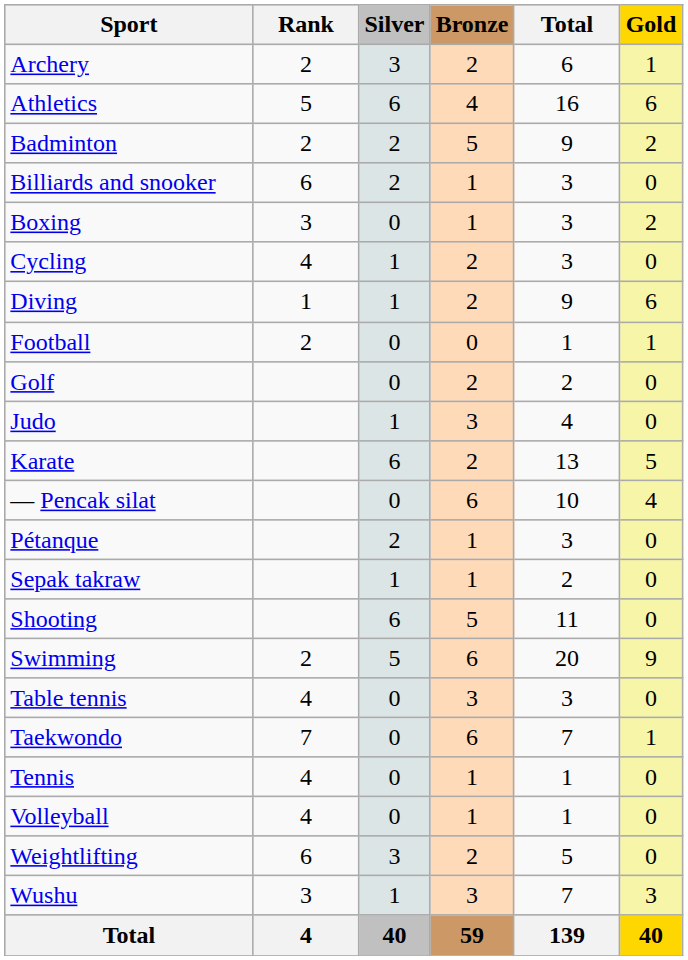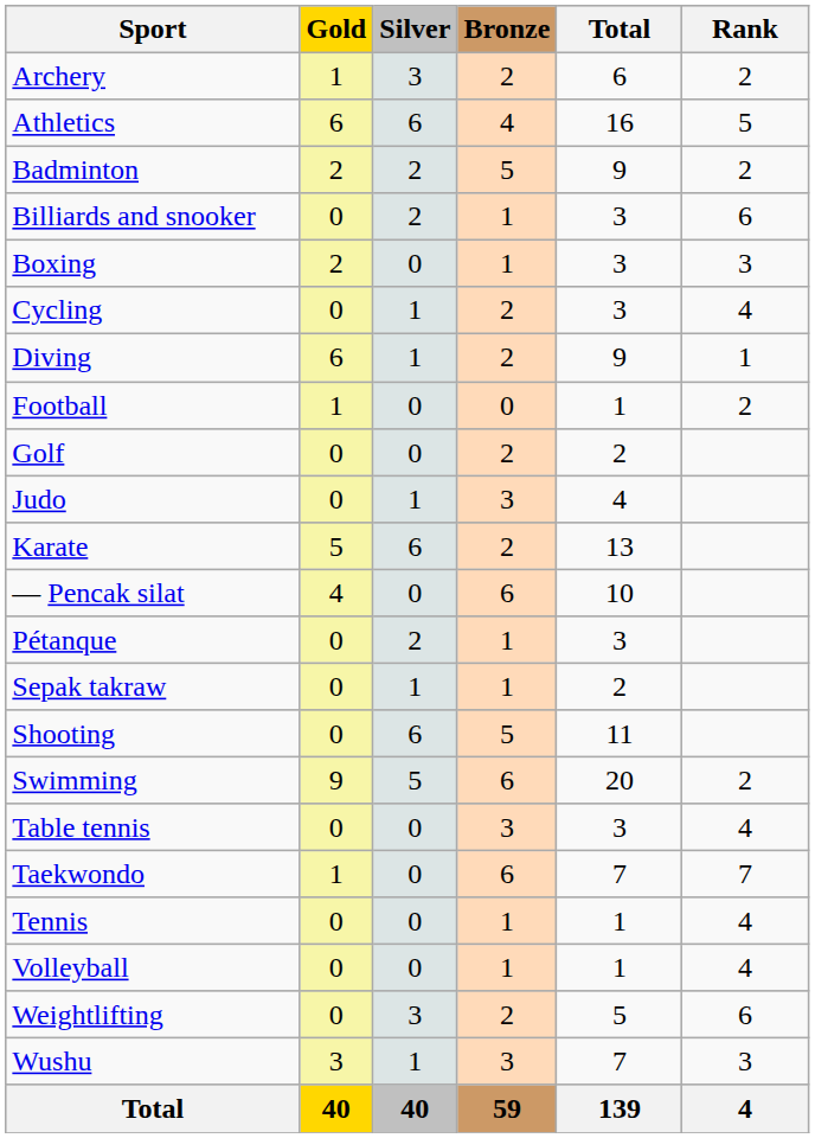 <table class="wikitable sortable" style="text-align:center; font-size:95%">
 <tr>
 <th width=150>Sport</th>
-<th width=60>Rank</th>
+<th style="background-color:gold; width=60;">Gold</th>
 <th style="background-color:silver; width=60;">Silver</th>
 <th style="background-color:#cc9966; width=60;">Bronze</th>
 <th width=60>Total</th>
-<th style="background-color:gold; width=60;">Gold</th>
+<th width=60>Rank</th>
 </tr>
 <tr>
 <td align=left> <a href='#'>Archery</a></td>
-<td>2</td>
+<td bgcolor=#f7f6a8>1</td>
 <td bgcolor=#dce5e5>3</td>
 <td bgcolor=#ffdab9>2</td>
 <td>6</td>
-<td bgcolor=#f7f6a8>1</td>
+<td>2</td>
 </tr>
 <tr>
 <td align=left> <a href='#'>Athletics</a></td>
-<td>5</td>
+<td bgcolor=#f7f6a8>6</td>
 <td bgcolor=#dce5e5>6</td>
 <td bgcolor=#ffdab9>4</td>
 <td>16</td>
-<td bgcolor=#f7f6a8>6</td>
+<td>5</td>
 </tr>
 <tr>
 <td align=left> <a href='#'>Badminton</a></td>
-<td>2</td>
+<td bgcolor=#f7f6a8>2</td>
 <td bgcolor=#dce5e5>2</td>
 <td bgcolor=#ffdab9>5</td>
 <td>9</td>
-<td bgcolor=#f7f6a8>2</td>
+<td>2</td>
 </tr>
 <tr>
 <td align=left> <a href='#'>Billiards and snooker</a></td>
-<td>6</td>
+<td bgcolor=#f7f6a8>0</td>
 <td bgcolor=#dce5e5>2</td>
 <td bgcolor=#ffdab9>1</td>
 <td>3</td>
-<td bgcolor=#f7f6a8>0</td>
+<td>6</td>
 </tr>
 <tr>
 <td align=left> <a href='#'>Boxing</a></td>
-<td>3</td>
+<td bgcolor=#f7f6a8>2</td>
 <td bgcolor=#dce5e5>0</td>
 <td bgcolor=#ffdab9>1</td>
 <td>3</td>
-<td bgcolor=#f7f6a8>2</td>
+<td>3</td>
 </tr>
 <tr>
 <td align=left> <a href='#'>Cycling</a></td>
-<td>4</td>
+<td bgcolor=#f7f6a8>0</td>
 <td bgcolor=#dce5e5>1</td>
 <td bgcolor=#ffdab9>2</td>
 <td>3</td>
-<td bgcolor=#f7f6a8>0</td>
+<td>4</td>
 </tr>
 <tr>
 <td align=left> <a href='#'>Diving</a></td>
-<td>1</td>
+<td bgcolor=#f7f6a8>6</td>
 <td bgcolor=#dce5e5>1</td>
 <td bgcolor=#ffdab9>2</td>
 <td>9</td>
-<td bgcolor=#f7f6a8>6</td>
+<td>1</td>
 </tr>
 <tr>
 <td align=left> <a href='#'>Football</a></td>
-<td>2</td>
+<td bgcolor=#f7f6a8>1</td>
 <td bgcolor=#dce5e5>0</td>
 <td bgcolor=#ffdab9>0</td>
 <td>1</td>
-<td bgcolor=#f7f6a8>1</td>
+<td>2</td>
 </tr>
 <tr>
 <td align=left> <a href='#'>Golf</a></td>
-<td></td>
+<td bgcolor=#f7f6a8>0</td>
 <td bgcolor=#dce5e5>0</td>
 <td bgcolor=#ffdab9>2</td>
 <td>2</td>
-<td bgcolor=#f7f6a8>0</td>
+<td></td>
 </tr>
 <tr>
 <td align=left> <a href='#'>Judo</a></td>
-<td></td>
+<td bgcolor=#f7f6a8>0</td>
 <td bgcolor=#dce5e5>1</td>
 <td bgcolor=#ffdab9>3</td>
 <td>4</td>
-<td bgcolor=#f7f6a8>0</td>
+<td></td>
 </tr>
 <tr>
 <td align=left> <a href='#'>Karate</a></td>
-<td></td>
+<td bgcolor=#f7f6a8>5</td>
 <td bgcolor=#dce5e5>6</td>
 <td bgcolor=#ffdab9>2</td>
 <td>13</td>
-<td bgcolor=#f7f6a8>5</td>
+<td></td>
 </tr>
 <tr>
 <td align=left>— <a href='#'>Pencak silat</a></td>
-<td></td>
+<td bgcolor=#f7f6a8>4</td>
 <td bgcolor=#dce5e5>0</td>
 <td bgcolor=#ffdab9>6</td>
 <td>10</td>
-<td bgcolor=#f7f6a8>4</td>
+<td></td>
 </tr>
 <tr>
 <td align=left> <a href='#'>Pétanque</a></td>
-<td></td>
+<td bgcolor=#f7f6a8>0</td>
 <td bgcolor=#dce5e5>2</td>
 <td bgcolor=#ffdab9>1</td>
 <td>3</td>
-<td bgcolor=#f7f6a8>0</td>
+<td></td>
 </tr>
 <tr>
 <td align=left> <a href='#'>Sepak takraw</a></td>
-<td></td>
+<td bgcolor=#f7f6a8>0</td>
 <td bgcolor=#dce5e5>1</td>
 <td bgcolor=#ffdab9>1</td>
 <td>2</td>
-<td bgcolor=#f7f6a8>0</td>
+<td></td>
 </tr>
 <tr>
 <td align=left> <a href='#'>Shooting</a></td>
-<td></td>
+<td bgcolor=#f7f6a8>0</td>
 <td bgcolor=#dce5e5>6</td>
 <td bgcolor=#ffdab9>5</td>
 <td>11</td>
-<td bgcolor=#f7f6a8>0</td>
+<td></td>
 </tr>
 <tr>
 <td align=left> <a href='#'>Swimming</a></td>
-<td>2</td>
+<td bgcolor=#f7f6a8>9</td>
 <td bgcolor=#dce5e5>5</td>
 <td bgcolor=#ffdab9>6</td>
 <td>20</td>
-<td bgcolor=#f7f6a8>9</td>
+<td>2</td>
 </tr>
 <tr>
 <td align=left> <a href='#'>Table tennis</a></td>
-<td>4</td>
+<td bgcolor=#f7f6a8>0</td>
 <td bgcolor=#dce5e5>0</td>
 <td bgcolor=#ffdab9>3</td>
 <td>3</td>
-<td bgcolor=#f7f6a8>0</td>
+<td>4</td>
 </tr>
 <tr>
 <td align=left> <a href='#'>Taekwondo</a></td>
-<td>7</td>
+<td bgcolor=#f7f6a8>1</td>
 <td bgcolor=#dce5e5>0</td>
 <td bgcolor=#ffdab9>6</td>
 <td>7</td>
-<td bgcolor=#f7f6a8>1</td>
+<td>7</td>
 </tr>
 <tr>
 <td align=left> <a href='#'>Tennis</a></td>
-<td>4</td>
+<td bgcolor=#f7f6a8>0</td>
 <td bgcolor=#dce5e5>0</td>
 <td bgcolor=#ffdab9>1</td>
 <td>1</td>
-<td bgcolor=#f7f6a8>0</td>
+<td>4</td>
 </tr>
 <tr>
 <td align=left> <a href='#'>Volleyball</a></td>
-<td>4</td>
+<td bgcolor=#f7f6a8>0</td>
 <td bgcolor=#dce5e5>0</td>
 <td bgcolor=#ffdab9>1</td>
 <td>1</td>
-<td bgcolor=#f7f6a8>0</td>
+<td>4</td>
 </tr>
 <tr>
 <td align=left> <a href='#'>Weightlifting</a></td>
-<td>6</td>
+<td bgcolor=#f7f6a8>0</td>
 <td bgcolor=#dce5e5>3</td>
 <td bgcolor=#ffdab9>2</td>
 <td>5</td>
-<td bgcolor=#f7f6a8>0</td>
+<td>6</td>
 </tr>
 <tr>
 <td align=left> <a href='#'>Wushu</a></td>
-<td>3</td>
+<td bgcolor=#f7f6a8>3</td>
 <td bgcolor=#dce5e5>1</td>
 <td bgcolor=#ffdab9>3</td>
 <td>7</td>
-<td bgcolor=#f7f6a8>3</td>
+<td>3</td>
 </tr>
 <tr>
 <th>Total</th>
-<th>4</th>
+<th style="background-color:gold; width=60;">40</th>
 <th style="background-color:silver; width=60;">40</th>
 <th style="background-color:#cc9966; width=60;">59</th>
 <th>139</th>
-<th style="background-color:gold; width=60;">40</th>
+<th>4</th>
 </tr>
 </table>
